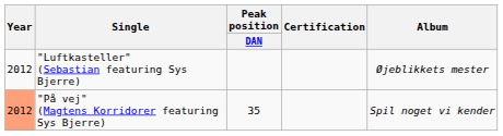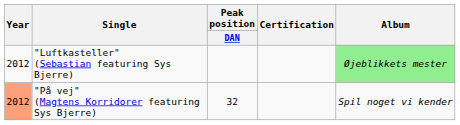 <table class="wikitable plainrowheaders" style="text-align:left;" border="1">
 <tr>
 <th scope="col" rowspan="2">Year</th>
 <th scope="col" rowspan="2" style="width:18em;">Single</th>
 <th scope="col" colspan="1">Peak <br>position</th>
 <th scope="col" rowspan="2">Certification</th>
 <th scope="col" rowspan="2">Album</th>
 </tr>
 <tr>
 <th scope="col" style="width:3em;font-size:90%;"><a href='#'>DAN</a><br></th>
 </tr>
 <tr>
 <td>2012</td>
 <td>"Luftkasteller"<br><span>(<a href='#'>Sebastian</a> featuring Sys Bjerre)</span></td>
 <td style="text-align:center;"></td>
 <td style="text-align:center;"></td>
-<td style="text-align:center;"><em>Øjeblikkets mester</em></td>
+<td style="background: lightgreen; text-align:center;"><em>Øjeblikkets mester</em></td>
 </tr>
 <tr>
 <td style="background: lightsalmon;">2012</td>
 <td>"På vej"<br><span>(<a href='#'>Magtens Korridorer</a> featuring Sys Bjerre)</span></td>
-<td style="text-align:center;">35</td>
+<td style="text-align:center;">32</td>
 <td style="text-align:center;"></td>
 <td style="text-align:center;"><em>Spil noget vi kender</em></td>
 </tr>
 </table>
